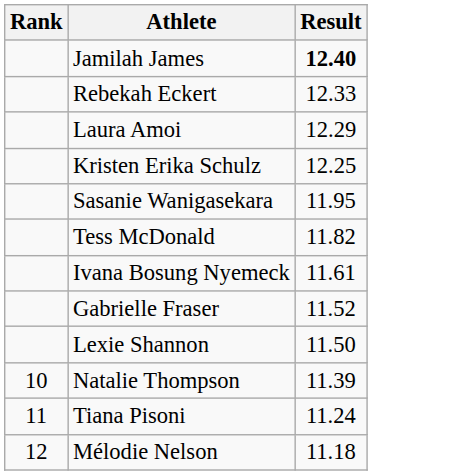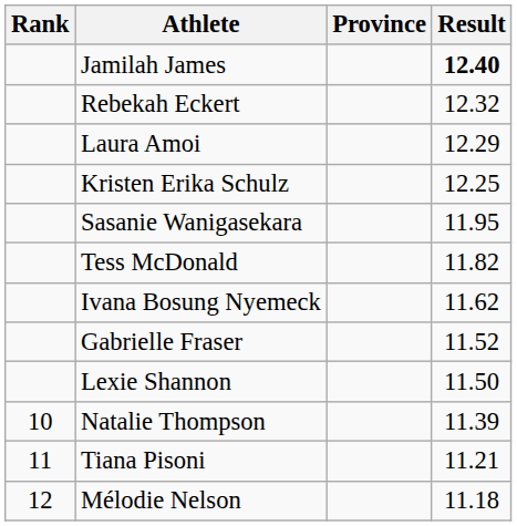 <table class="wikitable sortable" style="text-align:center">
 <tr>
 <th>Rank</th>
 <th>Athlete</th>
+<th>Province</th>
 <th>Result</th>
 </tr>
 <tr>
 <td></td>
 <td align=left>Jamilah James</td>
+<td align="left"></td>
 <td><strong>12.40</strong></td>
 </tr>
 <tr>
 <td></td>
 <td align=left>Rebekah Eckert</td>
-<td>12.33</td>
+<td align="left"></td>
+<td>12.32</td>
 </tr>
 <tr>
 <td></td>
 <td align=left>Laura Amoi</td>
+<td align="left"></td>
 <td>12.29</td>
 </tr>
 <tr>
 <td></td>
 <td align=left>Kristen Erika Schulz</td>
+<td align="left"></td>
 <td>12.25</td>
 </tr>
 <tr>
 <td></td>
 <td align=left>Sasanie Wanigasekara</td>
+<td align="left"></td>
 <td>11.95</td>
 </tr>
 <tr>
 <td></td>
 <td align=left>Tess McDonald</td>
+<td align="left"></td>
 <td>11.82</td>
 </tr>
 <tr>
 <td></td>
 <td align=left>Ivana Bosung Nyemeck</td>
-<td>11.61</td>
+<td align="left"></td>
+<td>11.62</td>
 </tr>
 <tr>
 <td></td>
 <td align=left>Gabrielle Fraser</td>
+<td align="left"></td>
 <td>11.52</td>
 </tr>
 <tr>
 <td></td>
 <td align=left>Lexie Shannon</td>
+<td align="left"></td>
 <td>11.50</td>
 </tr>
 <tr>
 <td>10</td>
 <td align=left>Natalie Thompson</td>
+<td align="left"></td>
 <td>11.39</td>
 </tr>
 <tr>
 <td>11</td>
 <td align=left>Tiana Pisoni</td>
-<td>11.24</td>
+<td align="left"></td>
+<td>11.21</td>
 </tr>
 <tr>
 <td>12</td>
 <td align=left>Mélodie Nelson</td>
+<td align="left"></td>
 <td>11.18</td>
 </tr>
 </table>
